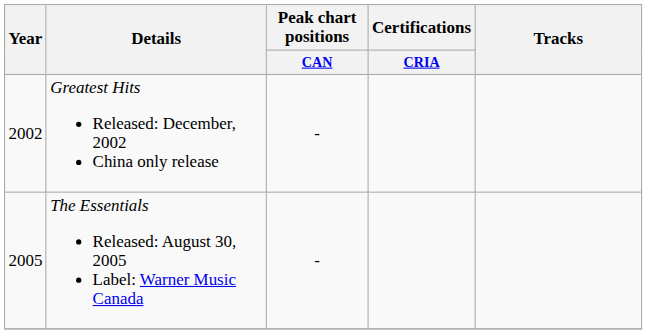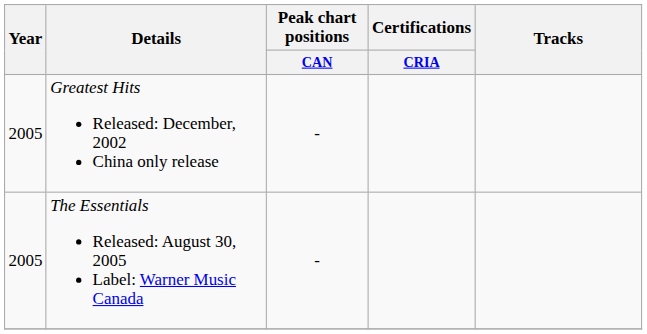 <table class="wikitable">
 <tr>
 <th rowspan="2">Year</th>
 <th rowspan="2" width="200">Details</th>
 <th colspan="1">Peak chart positions</th>
 <th colspan="1">Certifications</th>
 <th rowspan="2" width="150">Tracks</th>
 </tr>
 <tr style="font-size: smaller;">
 <th width="90"><a href='#'>CAN</a><br></th>
 <th width="90"><a href='#'>CRIA</a><br></th>
 </tr>
 <tr>
-<td>2002</td>
+<td>2005</td>
 <td><em>Greatest Hits</em><br><ul><li>Released: December, 2002</li><li>China only release</li></ul></td>
 <td align="center">-</td>
 <td align="center"></td>
 <td></td>
 </tr>
 <tr>
 <td>2005</td>
 <td><em>The Essentials</em><br><ul><li>Released: August 30, 2005</li><li>Label: <a href='#'>Warner Music Canada</a></li></ul></td>
 <td align="center">-</td>
 <td align="center"></td>
 <td></td>
 </tr>
 <tr>
 </tr>
 </table>
